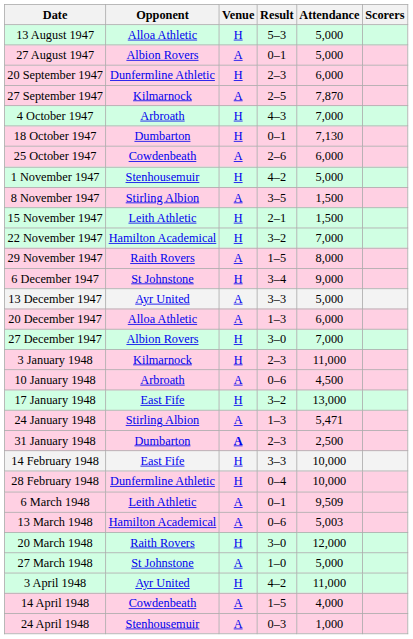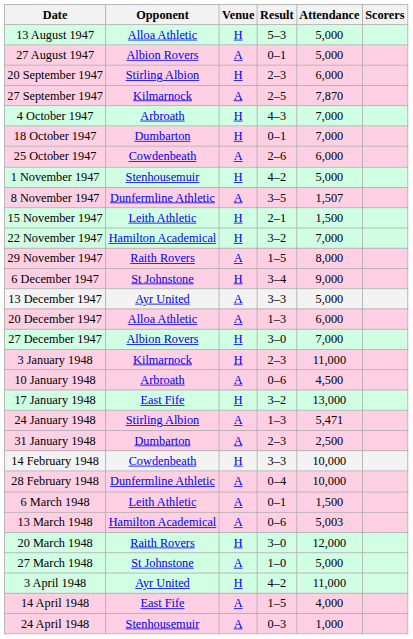 <table class="wikitable sortable" style="font-size:95%; text-align:center">
 <tr>
 <th>Date</th>
 <th>Opponent</th>
 <th>Venue</th>
 <th>Result</th>
 <th>Attendance</th>
 <th>Scorers</th>
 </tr>
 <tr bgcolor = "#d0ffe3">
 <td>13 August 1947</td>
 <td><a href='#'>Alloa Athletic</a></td>
 <td><a href='#'>H</a></td>
 <td>5–3</td>
 <td>5,000</td>
 <td></td>
 </tr>
 <tr bgcolor = "#ffd0e3">
 <td>27 August 1947</td>
 <td><a href='#'>Albion Rovers</a></td>
 <td><a href='#'>A</a></td>
 <td>0–1</td>
 <td>5,000</td>
 <td></td>
 </tr>
 <tr bgcolor = "#ffd0e3">
 <td>20 September 1947</td>
-<td><a href='#'>Dunfermline Athletic</a></td>
+<td><a href='#'>Stirling Albion</a></td>
 <td><a href='#'>H</a></td>
 <td>2–3</td>
 <td>6,000</td>
 <td></td>
 </tr>
 <tr bgcolor = "#ffd0e3">
 <td>27 September 1947</td>
 <td><a href='#'>Kilmarnock</a></td>
 <td><a href='#'>A</a></td>
 <td>2–5</td>
 <td>7,870</td>
 <td></td>
 </tr>
 <tr bgcolor = "#d0ffe3">
 <td>4 October 1947</td>
 <td><a href='#'>Arbroath</a></td>
 <td><a href='#'>H</a></td>
 <td>4–3</td>
 <td>7,000</td>
 <td></td>
 </tr>
 <tr bgcolor = "#ffd0e3">
 <td>18 October 1947</td>
 <td><a href='#'>Dumbarton</a></td>
 <td><a href='#'>H</a></td>
 <td>0–1</td>
-<td>7,130</td>
+<td>7,000</td>
 <td></td>
 </tr>
 <tr bgcolor = "#ffd0e3">
 <td>25 October 1947</td>
 <td><a href='#'>Cowdenbeath</a></td>
 <td><a href='#'>A</a></td>
 <td>2–6</td>
 <td>6,000</td>
 <td></td>
 </tr>
 <tr bgcolor = "#d0ffe3">
 <td>1 November 1947</td>
 <td><a href='#'>Stenhousemuir</a></td>
 <td><a href='#'>H</a></td>
 <td>4–2</td>
 <td>5,000</td>
 <td></td>
 </tr>
 <tr bgcolor = "#ffd0e3">
 <td>8 November 1947</td>
-<td><a href='#'>Stirling Albion</a></td>
+<td><a href='#'>Dunfermline Athletic</a></td>
 <td><a href='#'>A</a></td>
 <td>3–5</td>
-<td>1,500</td>
+<td>1,507</td>
 <td></td>
 </tr>
 <tr bgcolor = "#d0ffe3">
 <td>15 November 1947</td>
 <td><a href='#'>Leith Athletic</a></td>
 <td><a href='#'>H</a></td>
 <td>2–1</td>
 <td>1,500</td>
 <td></td>
 </tr>
 <tr bgcolor = "#d0ffe3">
 <td>22 November 1947</td>
 <td><a href='#'>Hamilton Academical</a></td>
 <td><a href='#'>H</a></td>
 <td>3–2</td>
 <td>7,000</td>
 <td></td>
 </tr>
 <tr bgcolor = "#ffd0e3">
 <td>29 November 1947</td>
 <td><a href='#'>Raith Rovers</a></td>
 <td><a href='#'>A</a></td>
 <td>1–5</td>
 <td>8,000</td>
 <td></td>
 </tr>
 <tr bgcolor = "#ffd0e3">
 <td>6 December 1947</td>
 <td><a href='#'>St Johnstone</a></td>
 <td><a href='#'>H</a></td>
 <td>3–4</td>
 <td>9,000</td>
 <td></td>
 </tr>
 <tr bgcolor = "#f3f3f3">
 <td>13 December 1947</td>
 <td><a href='#'>Ayr United</a></td>
 <td><a href='#'>A</a></td>
 <td>3–3</td>
 <td>5,000</td>
 <td></td>
 </tr>
 <tr bgcolor = "#ffd0e3">
 <td>20 December 1947</td>
 <td><a href='#'>Alloa Athletic</a></td>
 <td><a href='#'>A</a></td>
 <td>1–3</td>
 <td>6,000</td>
 <td></td>
 </tr>
 <tr bgcolor = "#d0ffe3">
 <td>27 December 1947</td>
 <td><a href='#'>Albion Rovers</a></td>
 <td><a href='#'>H</a></td>
 <td>3–0</td>
 <td>7,000</td>
 <td></td>
 </tr>
 <tr bgcolor = "#ffd0e3">
 <td>3 January 1948</td>
 <td><a href='#'>Kilmarnock</a></td>
 <td><a href='#'>H</a></td>
 <td>2–3</td>
 <td>11,000</td>
 <td></td>
 </tr>
 <tr bgcolor = "#ffd0e3">
 <td>10 January 1948</td>
 <td><a href='#'>Arbroath</a></td>
 <td><a href='#'>A</a></td>
 <td>0–6</td>
 <td>4,500</td>
 <td></td>
 </tr>
 <tr bgcolor = "#d0ffe3">
 <td>17 January 1948</td>
 <td><a href='#'>East Fife</a></td>
 <td><a href='#'>H</a></td>
 <td>3–2</td>
 <td>13,000</td>
 <td></td>
 </tr>
 <tr bgcolor = "#ffd0e3">
 <td>24 January 1948</td>
 <td><a href='#'>Stirling Albion</a></td>
 <td><a href='#'>A</a></td>
 <td>1–3</td>
 <td>5,471</td>
 <td></td>
 </tr>
 <tr bgcolor = "#ffd0e3">
 <td>31 January 1948</td>
 <td><a href='#'>Dumbarton</a></td>
-<td><strong><a href='#'>A</a></strong></td>
+<td><a href='#'>A</a></td>
 <td>2–3</td>
 <td>2,500</td>
 <td></td>
 </tr>
 <tr bgcolor = "#f3f3f3">
 <td>14 February 1948</td>
-<td><a href='#'>East Fife</a></td>
+<td><a href='#'>Cowdenbeath</a></td>
 <td><a href='#'>H</a></td>
 <td>3–3</td>
 <td>10,000</td>
 <td></td>
 </tr>
 <tr bgcolor = "#ffd0e3">
 <td>28 February 1948</td>
 <td><a href='#'>Dunfermline Athletic</a></td>
-<td><a href='#'>H</a></td>
+<td><a href='#'>A</a></td>
 <td>0–4</td>
 <td>10,000</td>
 <td></td>
 </tr>
 <tr bgcolor = "#ffd0e3">
 <td>6 March 1948</td>
 <td><a href='#'>Leith Athletic</a></td>
 <td><a href='#'>A</a></td>
 <td>0–1</td>
-<td>9,509</td>
+<td>1,500</td>
 <td></td>
 </tr>
 <tr bgcolor = "#ffd0e3">
 <td>13 March 1948</td>
 <td><a href='#'>Hamilton Academical</a></td>
 <td><a href='#'>A</a></td>
 <td>0–6</td>
 <td>5,003</td>
 <td></td>
 </tr>
 <tr bgcolor = "#d0ffe3">
 <td>20 March 1948</td>
 <td><a href='#'>Raith Rovers</a></td>
 <td><a href='#'>H</a></td>
 <td>3–0</td>
 <td>12,000</td>
 <td></td>
 </tr>
 <tr bgcolor = "#d0ffe3">
 <td>27 March 1948</td>
 <td><a href='#'>St Johnstone</a></td>
 <td><a href='#'>A</a></td>
 <td>1–0</td>
 <td>5,000</td>
 <td></td>
 </tr>
 <tr bgcolor = "#d0ffe3">
 <td>3 April 1948</td>
 <td><a href='#'>Ayr United</a></td>
 <td><a href='#'>H</a></td>
 <td>4–2</td>
 <td>11,000</td>
 <td></td>
 </tr>
 <tr bgcolor = "#ffd0e3">
 <td>14 April 1948</td>
-<td><a href='#'>Cowdenbeath</a></td>
+<td><a href='#'>East Fife</a></td>
 <td><a href='#'>A</a></td>
 <td>1–5</td>
 <td>4,000</td>
 <td></td>
 </tr>
 <tr bgcolor = "#ffd0e3">
 <td>24 April 1948</td>
 <td><a href='#'>Stenhousemuir</a></td>
 <td><a href='#'>A</a></td>
 <td>0–3</td>
 <td>1,000</td>
 <td></td>
 </tr>
 </table>
